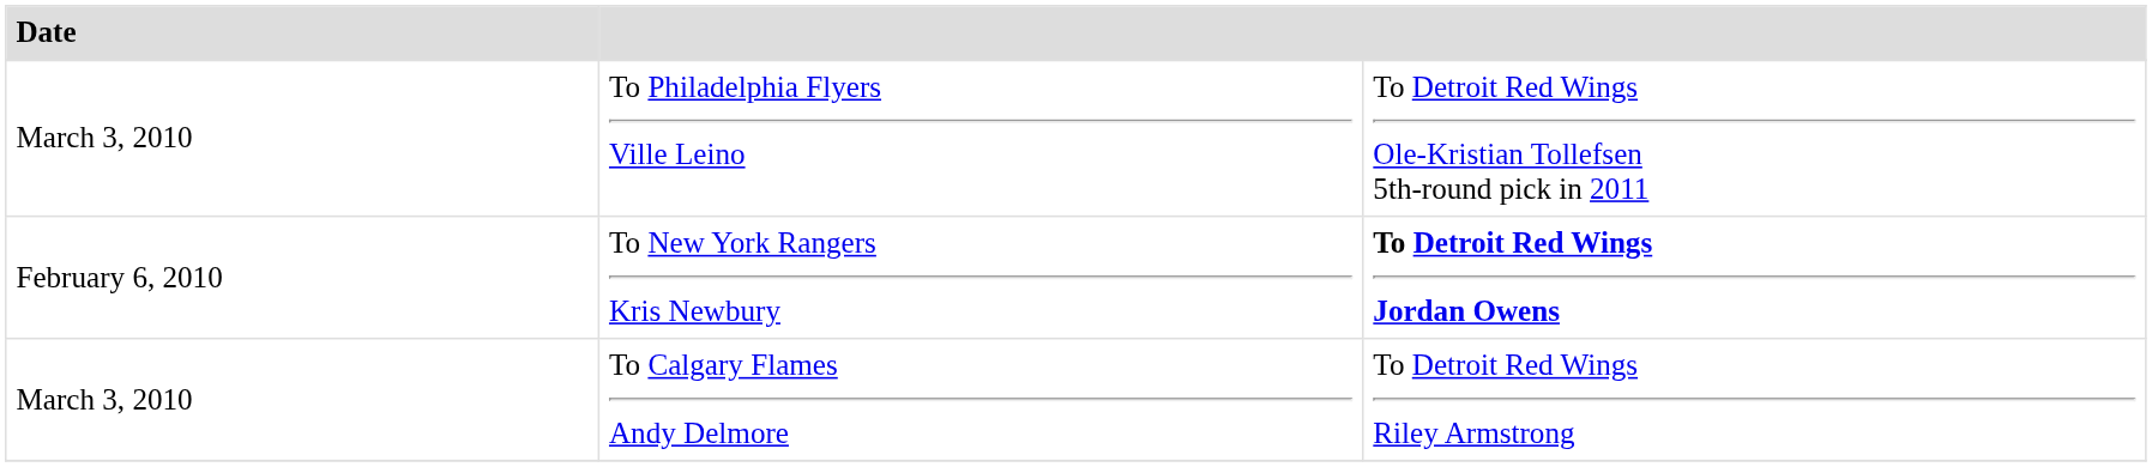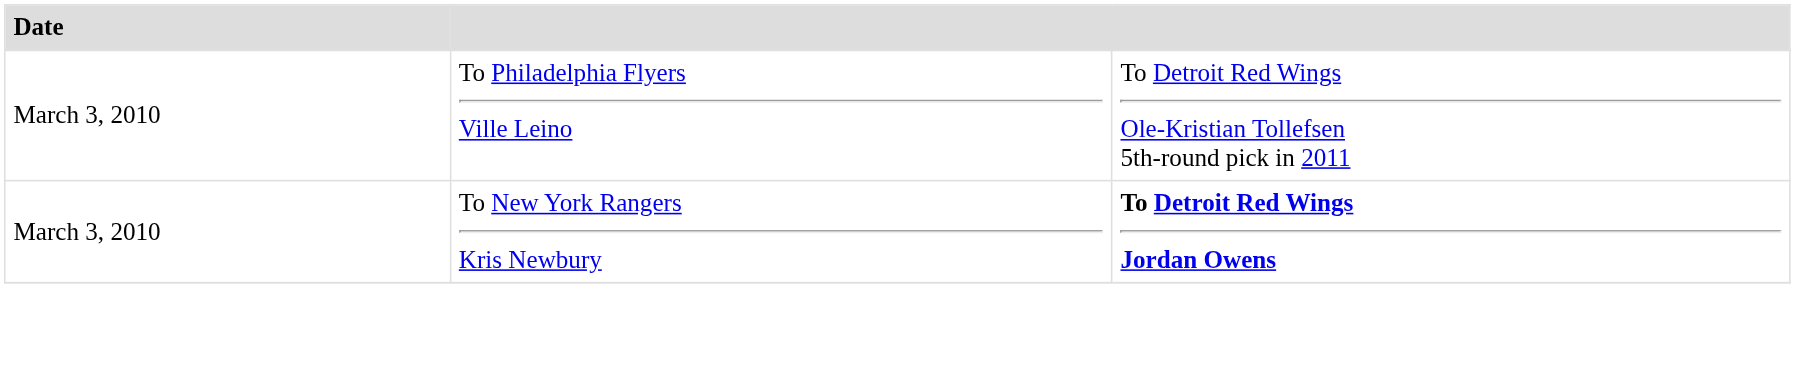 <table border=1 style="border-collapse:collapse" bordercolor="#DFDFDF"  cellpadding="5" width=90%>
 <tr bgcolor="#dddddd">
 <td><strong>Date</strong></td>
 <th colspan="2"></th>
 </tr>
 <tr>
 </tr>
 <tr>
 <td>March 3, 2010</td>
 <td valign="top">To <a href='#'>Philadelphia Flyers</a><hr><a href='#'>Ville Leino</a></td>
 <td valign="top">To <a href='#'>Detroit Red Wings</a><hr><a href='#'>Ole-Kristian Tollefsen</a><br>5th-round pick in <a href='#'>2011</a></td>
 </tr>
 <tr>
-<td>February 6, 2010</td>
+<td>March 3, 2010</td>
 <td valign="top">To <a href='#'>New York Rangers</a><hr><a href='#'>Kris Newbury</a></td>
 <td valign="top"><strong>To <a href='#'>Detroit Red Wings</a><hr><a href='#'>Jordan Owens</a></strong></td>
 </tr>
 <tr>
-<td>March 3, 2010</td>
-<td valign="top">To <a href='#'>Calgary Flames</a><hr><a href='#'>Andy Delmore</a></td>
-<td valign="top">To <a href='#'>Detroit Red Wings</a><hr><a href='#'>Riley Armstrong</a></td>
-</tr>
-<tr>
 </tr>
 </table>
